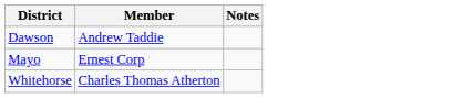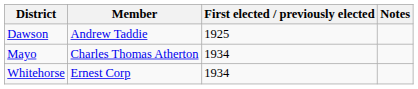 <table class="wikitable sortable">
 <tr>
 <th>District</th>
 <th>Member</th>
+<th>First elected / previously elected</th>
 <th>Notes</th>
 </tr>
 <tr>
 <td><a href='#'>Dawson</a></td>
 <td><a href='#'>Andrew Taddie</a></td>
+<td>1925</td>
 <td></td>
 </tr>
 <tr>
 <td><a href='#'>Mayo</a></td>
-<td><a href='#'>Ernest Corp</a></td>
+<td><a href='#'>Charles Thomas Atherton</a></td>
+<td>1934</td>
 <td></td>
 </tr>
 <tr>
 <td><a href='#'>Whitehorse</a></td>
-<td><a href='#'>Charles Thomas Atherton</a></td>
+<td><a href='#'>Ernest Corp</a></td>
+<td>1934</td>
 <td></td>
 </tr>
 </table>
